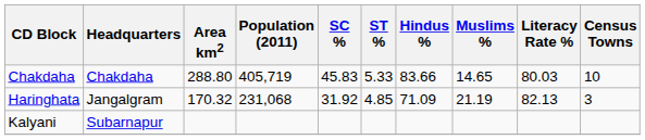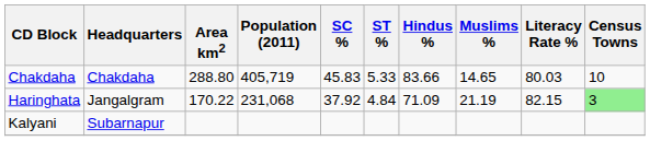 <table class="wikitable sortable">
 <tr>
 <th>CD Block</th>
 <th>Headquarters</th>
 <th><br>Area<br>km<sup>2</sup></th>
 <th>Population<br>(2011)</th>
 <th><a href='#'>SC</a> %</th>
 <th><a href='#'>ST</a> %</th>
 <th><a href='#'>Hindus</a> %</th>
 <th><a href='#'>Muslims</a> %</th>
 <th>Literacy<br> Rate %</th>
 <th>Census<br>Towns</th>
 </tr>
 <tr>
 <td><a href='#'>Chakdaha</a></td>
 <td><a href='#'>Chakdaha</a></td>
 <td>288.80</td>
 <td>405,719</td>
 <td>45.83</td>
 <td>5.33</td>
 <td>83.66</td>
 <td>14.65</td>
 <td>80.03</td>
 <td>10</td>
 </tr>
 <tr>
 <td><a href='#'>Haringhata</a></td>
 <td>Jangalgram</td>
-<td>170.32</td>
+<td>170.22</td>
 <td>231,068</td>
-<td>31.92</td>
-<td>4.85</td>
+<td>37.92</td>
+<td>4.84</td>
 <td>71.09</td>
 <td>21.19</td>
-<td>82.13</td>
-<td>3</td>
+<td>82.15</td>
+<td style="background: lightgreen;">3</td>
 </tr>
 <tr>
 <td>Kalyani</td>
 <td><a href='#'>Subarnapur</a></td>
 <td></td>
 <td></td>
 <td></td>
 <td></td>
 <td></td>
 <td></td>
 <td></td>
 <td></td>
 </tr>
 <tr>
 </tr>
 </table>
